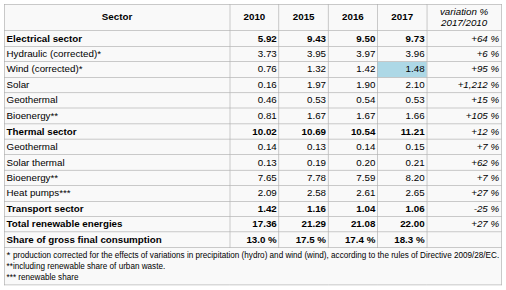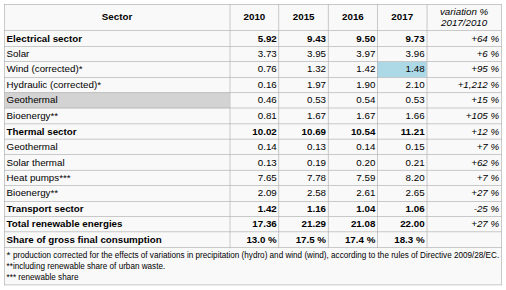 <table class="wikitable">
 <tr align="center">
 <td><strong>Sector</strong></td>
 <td><strong>2010</strong></td>
 <td><strong>2015</strong></td>
 <td><strong>2016</strong></td>
 <td><strong>2017</strong></td>
 <td><em>variation %<br>2017/2010</em></td>
 </tr>
 <tr align="right">
 <td align="left"><strong>Electrical sector</strong></td>
 <td><strong>5.92</strong></td>
 <td><strong>9.43</strong></td>
 <td><strong>9.50</strong></td>
 <td><strong>9.73</strong></td>
 <td><em>+64 %</em></td>
 </tr>
 <tr align="right">
-<td align="left">Hydraulic (corrected)*</td>
+<td align="left">Solar</td>
 <td>3.73</td>
 <td>3.95</td>
 <td>3.97</td>
 <td>3.96</td>
 <td><em>+6 %</em></td>
 </tr>
 <tr align="right">
 <td align="left">Wind (corrected)*</td>
 <td>0.76</td>
 <td>1.32</td>
 <td>1.42</td>
 <td style="background: lightblue;">1.48</td>
 <td><em>+95 %</em></td>
 </tr>
 <tr align="right">
-<td align="left">Solar</td>
+<td align="left">Hydraulic (corrected)*</td>
 <td>0.16</td>
 <td>1.97</td>
 <td>1.90</td>
 <td>2.10</td>
 <td><em>+1,212 %</em></td>
 </tr>
 <tr align="right">
-<td align="left">Geothermal</td>
+<td align="left" style="background: lightgrey;">Geothermal</td>
 <td>0.46</td>
 <td>0.53</td>
 <td>0.54</td>
 <td>0.53</td>
 <td><em>+15 %</em></td>
 </tr>
 <tr align="right">
 <td align="left">Bioenergy**</td>
 <td>0.81</td>
 <td>1.67</td>
 <td>1.67</td>
 <td>1.66</td>
 <td><em>+105 %</em></td>
 </tr>
 <tr align="right">
 <td align="left"><strong>Thermal sector</strong></td>
 <td><strong>10.02</strong></td>
 <td><strong>10.69</strong></td>
 <td><strong>10.54</strong></td>
 <td><strong>11.21</strong></td>
 <td><em>+12 %</em></td>
 </tr>
 <tr align="right">
 <td align="left">Geothermal</td>
 <td>0.14</td>
 <td>0.13</td>
 <td>0.14</td>
 <td>0.15</td>
 <td><em>+7 %</em></td>
 </tr>
 <tr align="right">
 <td align="left">Solar thermal</td>
 <td>0.13</td>
 <td>0.19</td>
 <td>0.20</td>
 <td>0.21</td>
 <td><em>+62 %</em></td>
 </tr>
 <tr align="right">
-<td align="left">Bioenergy**</td>
+<td align="left">Heat pumps***</td>
 <td>7.65</td>
 <td>7.78</td>
 <td>7.59</td>
 <td>8.20</td>
 <td><em>+7 %</em></td>
 </tr>
 <tr align="right">
-<td align="left">Heat pumps***</td>
+<td align="left">Bioenergy**</td>
 <td>2.09</td>
 <td>2.58</td>
 <td>2.61</td>
 <td>2.65</td>
 <td><em>+27 %</em></td>
 </tr>
 <tr align="right">
 <td align="left"><strong>Transport sector</strong></td>
 <td><strong>1.42</strong></td>
 <td><strong>1.16</strong></td>
 <td><strong>1.04</strong></td>
 <td><strong>1.06</strong></td>
 <td><em>-25 %</em></td>
 </tr>
 <tr align="right">
 <td align="left"><strong>Total renewable energies</strong></td>
 <td><strong>17.36</strong></td>
 <td><strong>21.29</strong></td>
 <td><strong>21.08</strong></td>
 <td><strong>22.00</strong></td>
 <td><em>+27 %</em></td>
 </tr>
 <tr align="right">
 <td align="left"><strong>Share of gross final consumption</strong></td>
 <td><strong>13.0 %</strong></td>
 <td><strong>17.5 %</strong></td>
 <td><strong>17.4 %</strong></td>
 <td><strong>18.3 %</strong></td>
 <td></td>
 </tr>
 <tr>
 <td colspan=7>* <small>production corrected for the effects of variations in precipitation (hydro) and wind (wind), according to the rules of Directive 2009/28/EC.<br>**including renewable share of urban waste.<br>*** renewable share</small></td>
 </tr>
 </table>
